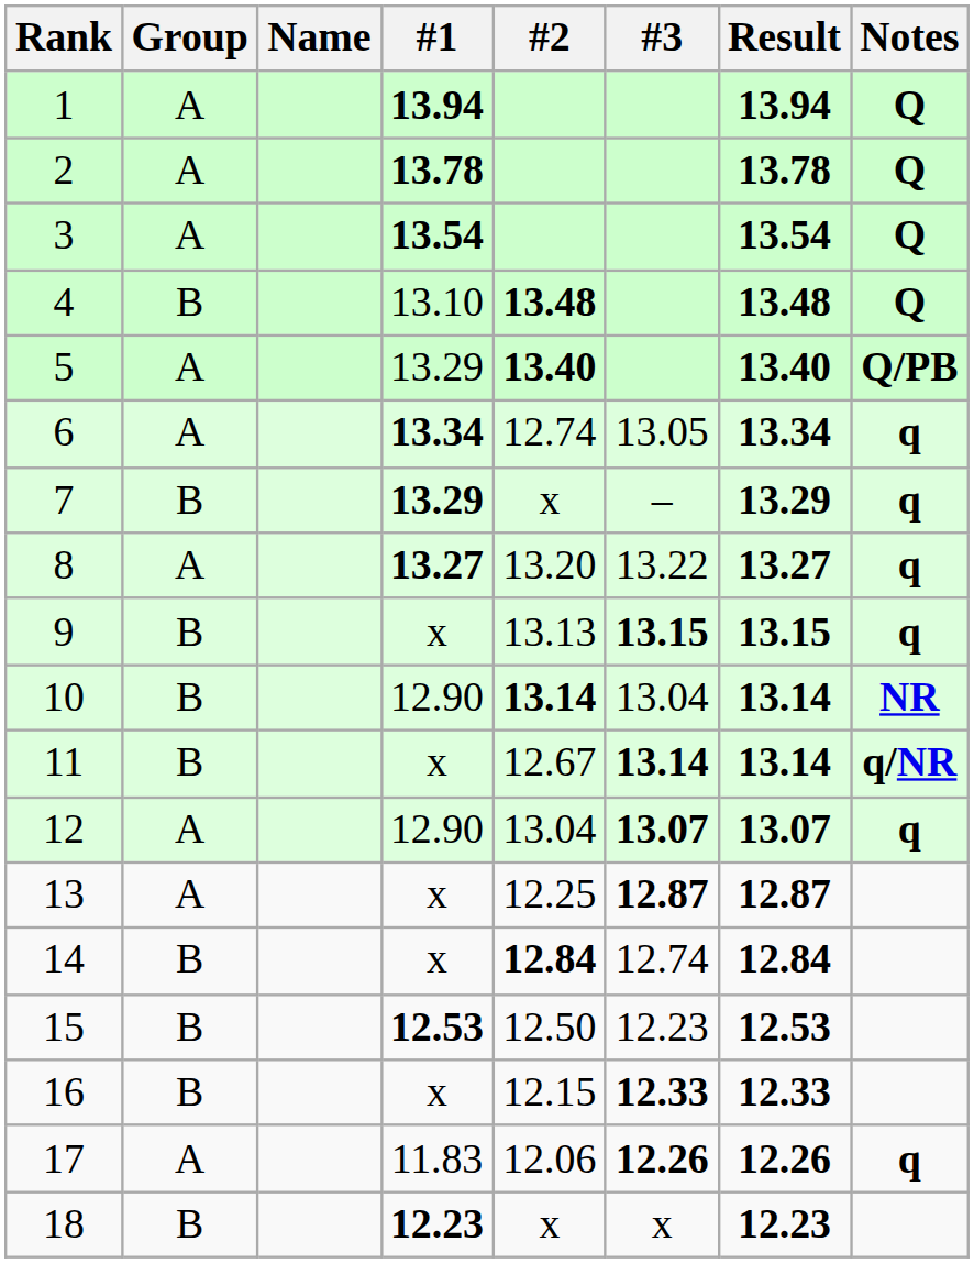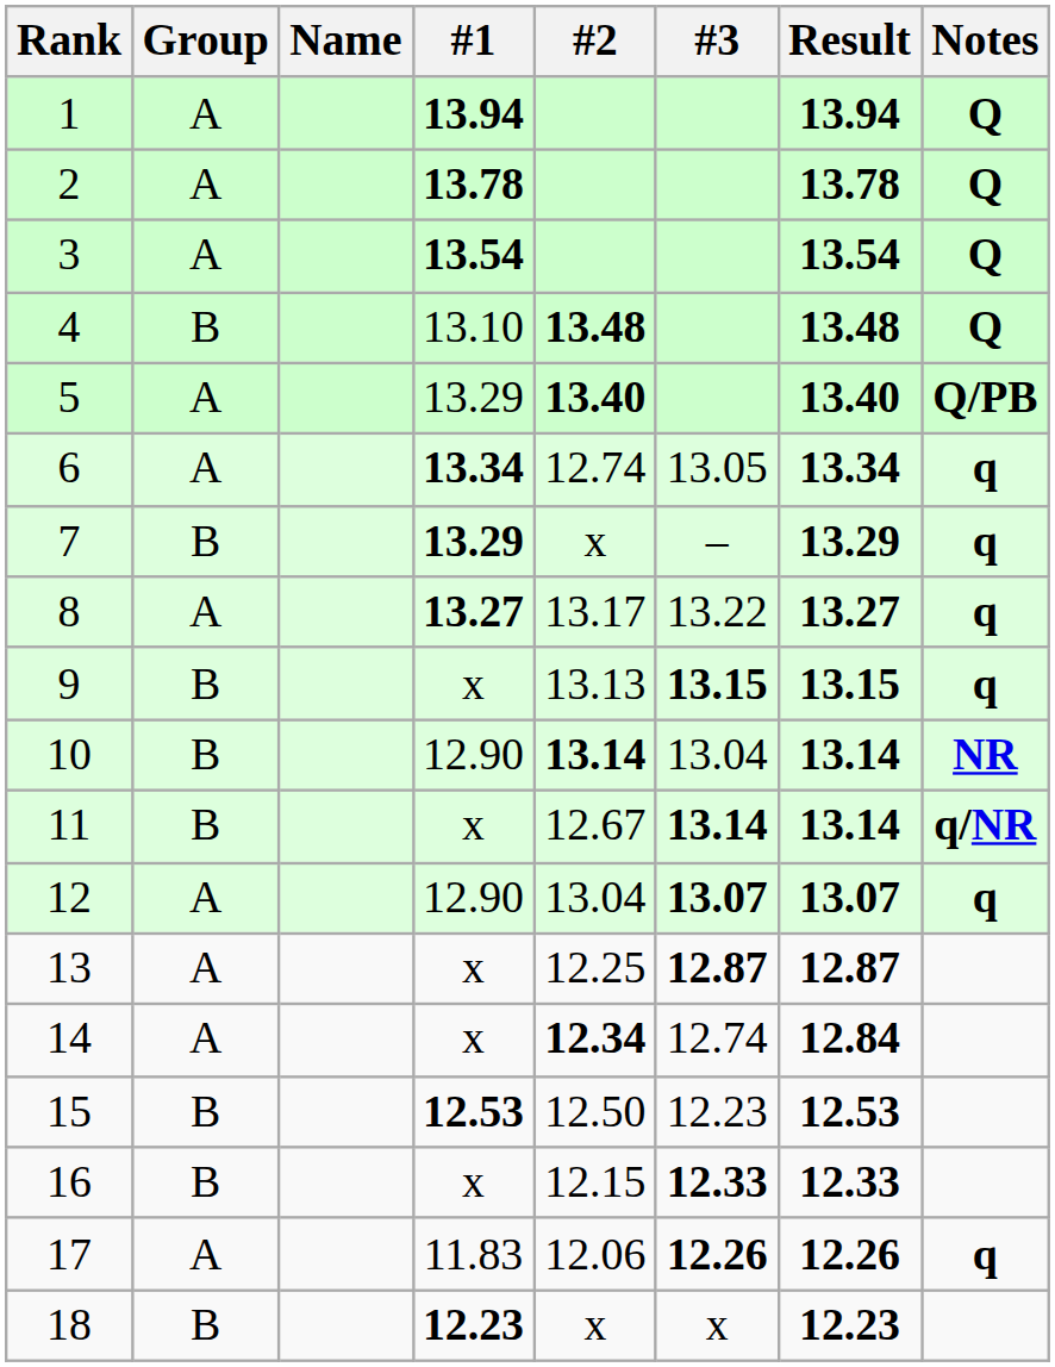 <table class="wikitable sortable" style="text-align:center">
 <tr>
 <th>Rank</th>
 <th>Group</th>
 <th>Name</th>
 <th>#1</th>
 <th>#2</th>
 <th>#3</th>
 <th>Result</th>
 <th>Notes</th>
 </tr>
 <tr bgcolor=#ccffcc>
 <td>1</td>
 <td>A</td>
 <td align="left"></td>
 <td><strong>13.94</strong></td>
 <td></td>
 <td></td>
 <td><strong>13.94</strong></td>
 <td><strong>Q</strong></td>
 </tr>
 <tr bgcolor=#ccffcc>
 <td>2</td>
 <td>A</td>
 <td align="left"></td>
 <td><strong>13.78</strong></td>
 <td></td>
 <td></td>
 <td><strong>13.78</strong></td>
 <td><strong>Q</strong></td>
 </tr>
 <tr bgcolor=#ccffcc>
 <td>3</td>
 <td>A</td>
 <td align="left"></td>
 <td><strong>13.54</strong></td>
 <td></td>
 <td></td>
 <td><strong>13.54</strong></td>
 <td><strong>Q</strong></td>
 </tr>
 <tr bgcolor=#ccffcc>
 <td>4</td>
 <td>B</td>
 <td align="left"></td>
 <td>13.10</td>
 <td><strong>13.48</strong></td>
 <td></td>
 <td><strong>13.48</strong></td>
 <td><strong>Q</strong></td>
 </tr>
 <tr bgcolor=#ccffcc>
 <td>5</td>
 <td>A</td>
 <td align="left"></td>
 <td>13.29</td>
 <td><strong>13.40</strong></td>
 <td></td>
 <td><strong>13.40</strong></td>
 <td><strong>Q/PB</strong></td>
 </tr>
 <tr bgcolor=#ddffdd>
 <td>6</td>
 <td>A</td>
 <td align="left"></td>
 <td><strong>13.34</strong></td>
 <td>12.74</td>
 <td>13.05</td>
 <td><strong>13.34</strong></td>
 <td><strong>q</strong></td>
 </tr>
 <tr bgcolor=#ddffdd>
 <td>7</td>
 <td>B</td>
 <td align="left"></td>
 <td><strong>13.29</strong></td>
 <td>x</td>
 <td>–</td>
 <td><strong>13.29</strong></td>
 <td><strong>q</strong></td>
 </tr>
 <tr bgcolor=#ddffdd>
 <td>8</td>
 <td>A</td>
 <td align="left"></td>
 <td><strong>13.27</strong></td>
-<td>13.20</td>
+<td>13.17</td>
 <td>13.22</td>
 <td><strong>13.27</strong></td>
 <td><strong>q</strong></td>
 </tr>
 <tr bgcolor=#ddffdd>
 <td>9</td>
 <td>B</td>
 <td align="left"></td>
 <td>x</td>
 <td>13.13</td>
 <td><strong>13.15</strong></td>
 <td><strong>13.15</strong></td>
 <td><strong>q</strong></td>
 </tr>
 <tr bgcolor=#ddffdd>
 <td>10</td>
 <td>B</td>
 <td align="left"></td>
 <td>12.90</td>
 <td><strong>13.14</strong></td>
 <td>13.04</td>
 <td><strong>13.14</strong></td>
 <td><strong><a href='#'>NR</a></strong></td>
 </tr>
 <tr bgcolor=#ddffdd>
 <td>11</td>
 <td>B</td>
 <td align="left"></td>
 <td>x</td>
 <td>12.67</td>
 <td><strong>13.14</strong></td>
 <td><strong>13.14</strong></td>
 <td><strong>q/<a href='#'>NR</a></strong></td>
 </tr>
 <tr bgcolor=#ddffdd>
 <td>12</td>
 <td>A</td>
 <td align="left"></td>
 <td>12.90</td>
 <td>13.04</td>
 <td><strong>13.07</strong></td>
 <td><strong>13.07</strong></td>
 <td><strong>q</strong></td>
 </tr>
 <tr>
 <td>13</td>
 <td>A</td>
 <td align="left"></td>
 <td>x</td>
 <td>12.25</td>
 <td><strong>12.87</strong></td>
 <td><strong>12.87</strong></td>
 <td></td>
 </tr>
 <tr>
 <td>14</td>
-<td>B</td>
+<td>A</td>
 <td align="left"></td>
 <td>x</td>
-<td><strong>12.84</strong></td>
+<td><strong>12.34</strong></td>
 <td>12.74</td>
 <td><strong>12.84</strong></td>
 <td></td>
 </tr>
 <tr>
 <td>15</td>
 <td>B</td>
 <td align="left"></td>
 <td><strong>12.53</strong></td>
 <td>12.50</td>
 <td>12.23</td>
 <td><strong>12.53</strong></td>
 <td></td>
 </tr>
 <tr>
 <td>16</td>
 <td>B</td>
 <td align="left"></td>
 <td>x</td>
 <td>12.15</td>
 <td><strong>12.33</strong></td>
 <td><strong>12.33</strong></td>
 <td></td>
 </tr>
 <tr>
 <td>17</td>
 <td>A</td>
 <td align="left"></td>
 <td>11.83</td>
 <td>12.06</td>
 <td><strong>12.26</strong></td>
 <td><strong>12.26</strong></td>
 <td><strong>q</strong></td>
 </tr>
 <tr>
 <td>18</td>
 <td>B</td>
 <td align="left"></td>
 <td><strong>12.23</strong></td>
 <td>x</td>
 <td>x</td>
 <td><strong>12.23</strong></td>
 <td></td>
 </tr>
 </table>
